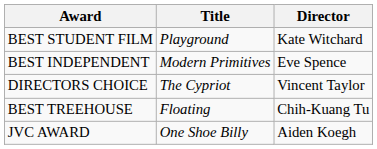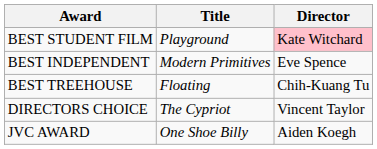 <table class="wikitable" border="1">
 <tr>
 <th>Award</th>
 <th>Title</th>
 <th>Director</th>
 </tr>
 <tr>
 <td>BEST STUDENT FILM</td>
 <td><em>Playground</em></td>
-<td>Kate Witchard</td>
+<td style="background: pink;">Kate Witchard</td>
 </tr>
 <tr>
 <td>BEST INDEPENDENT</td>
 <td><em>Modern Primitives</em></td>
 <td>Eve Spence</td>
 </tr>
 <tr>
+<td>BEST TREEHOUSE</td>
+<td><em>Floating</em></td>
+<td>Chih-Kuang Tu</td>
+</tr>
+<tr>
 <td>DIRECTORS CHOICE</td>
 <td><em>The Cypriot</em></td>
 <td>Vincent Taylor</td>
-</tr>
-<tr>
-<td>BEST TREEHOUSE</td>
-<td><em>Floating</em></td>
-<td>Chih-Kuang Tu</td>
 </tr>
 <tr>
 <td>JVC AWARD</td>
 <td><em>One Shoe Billy</em></td>
 <td>Aiden Koegh</td>
 </tr>
 </table>
